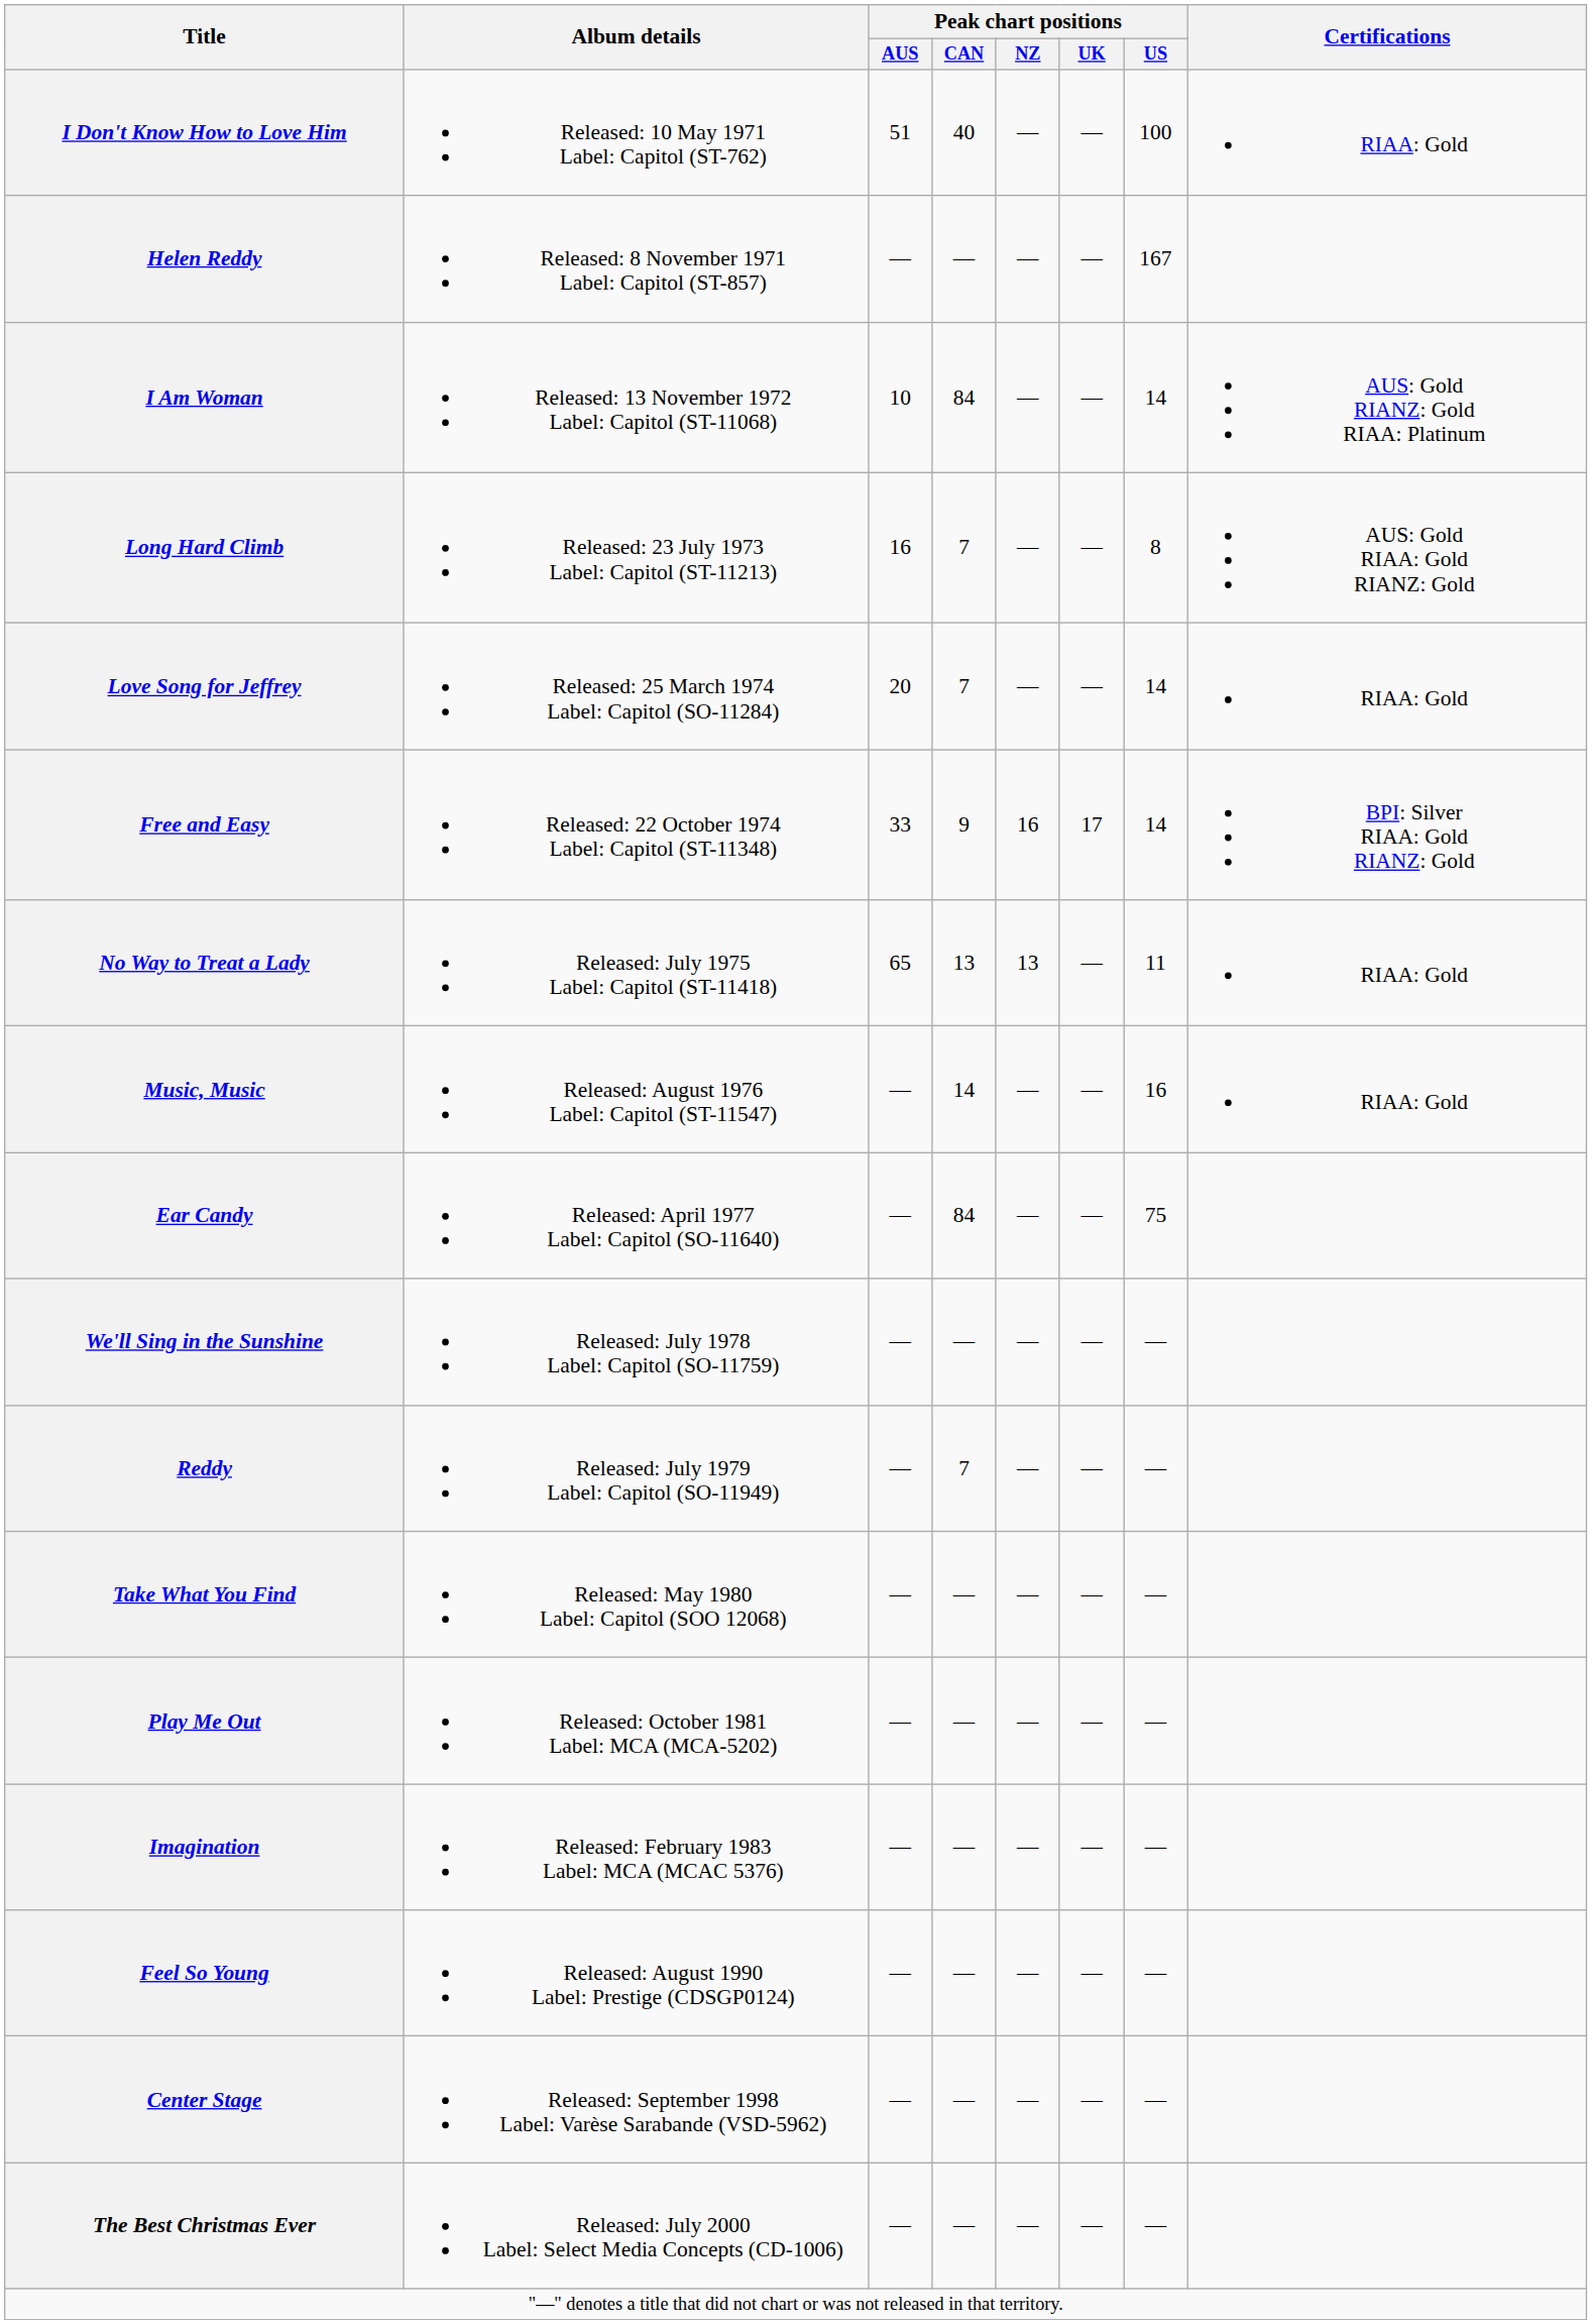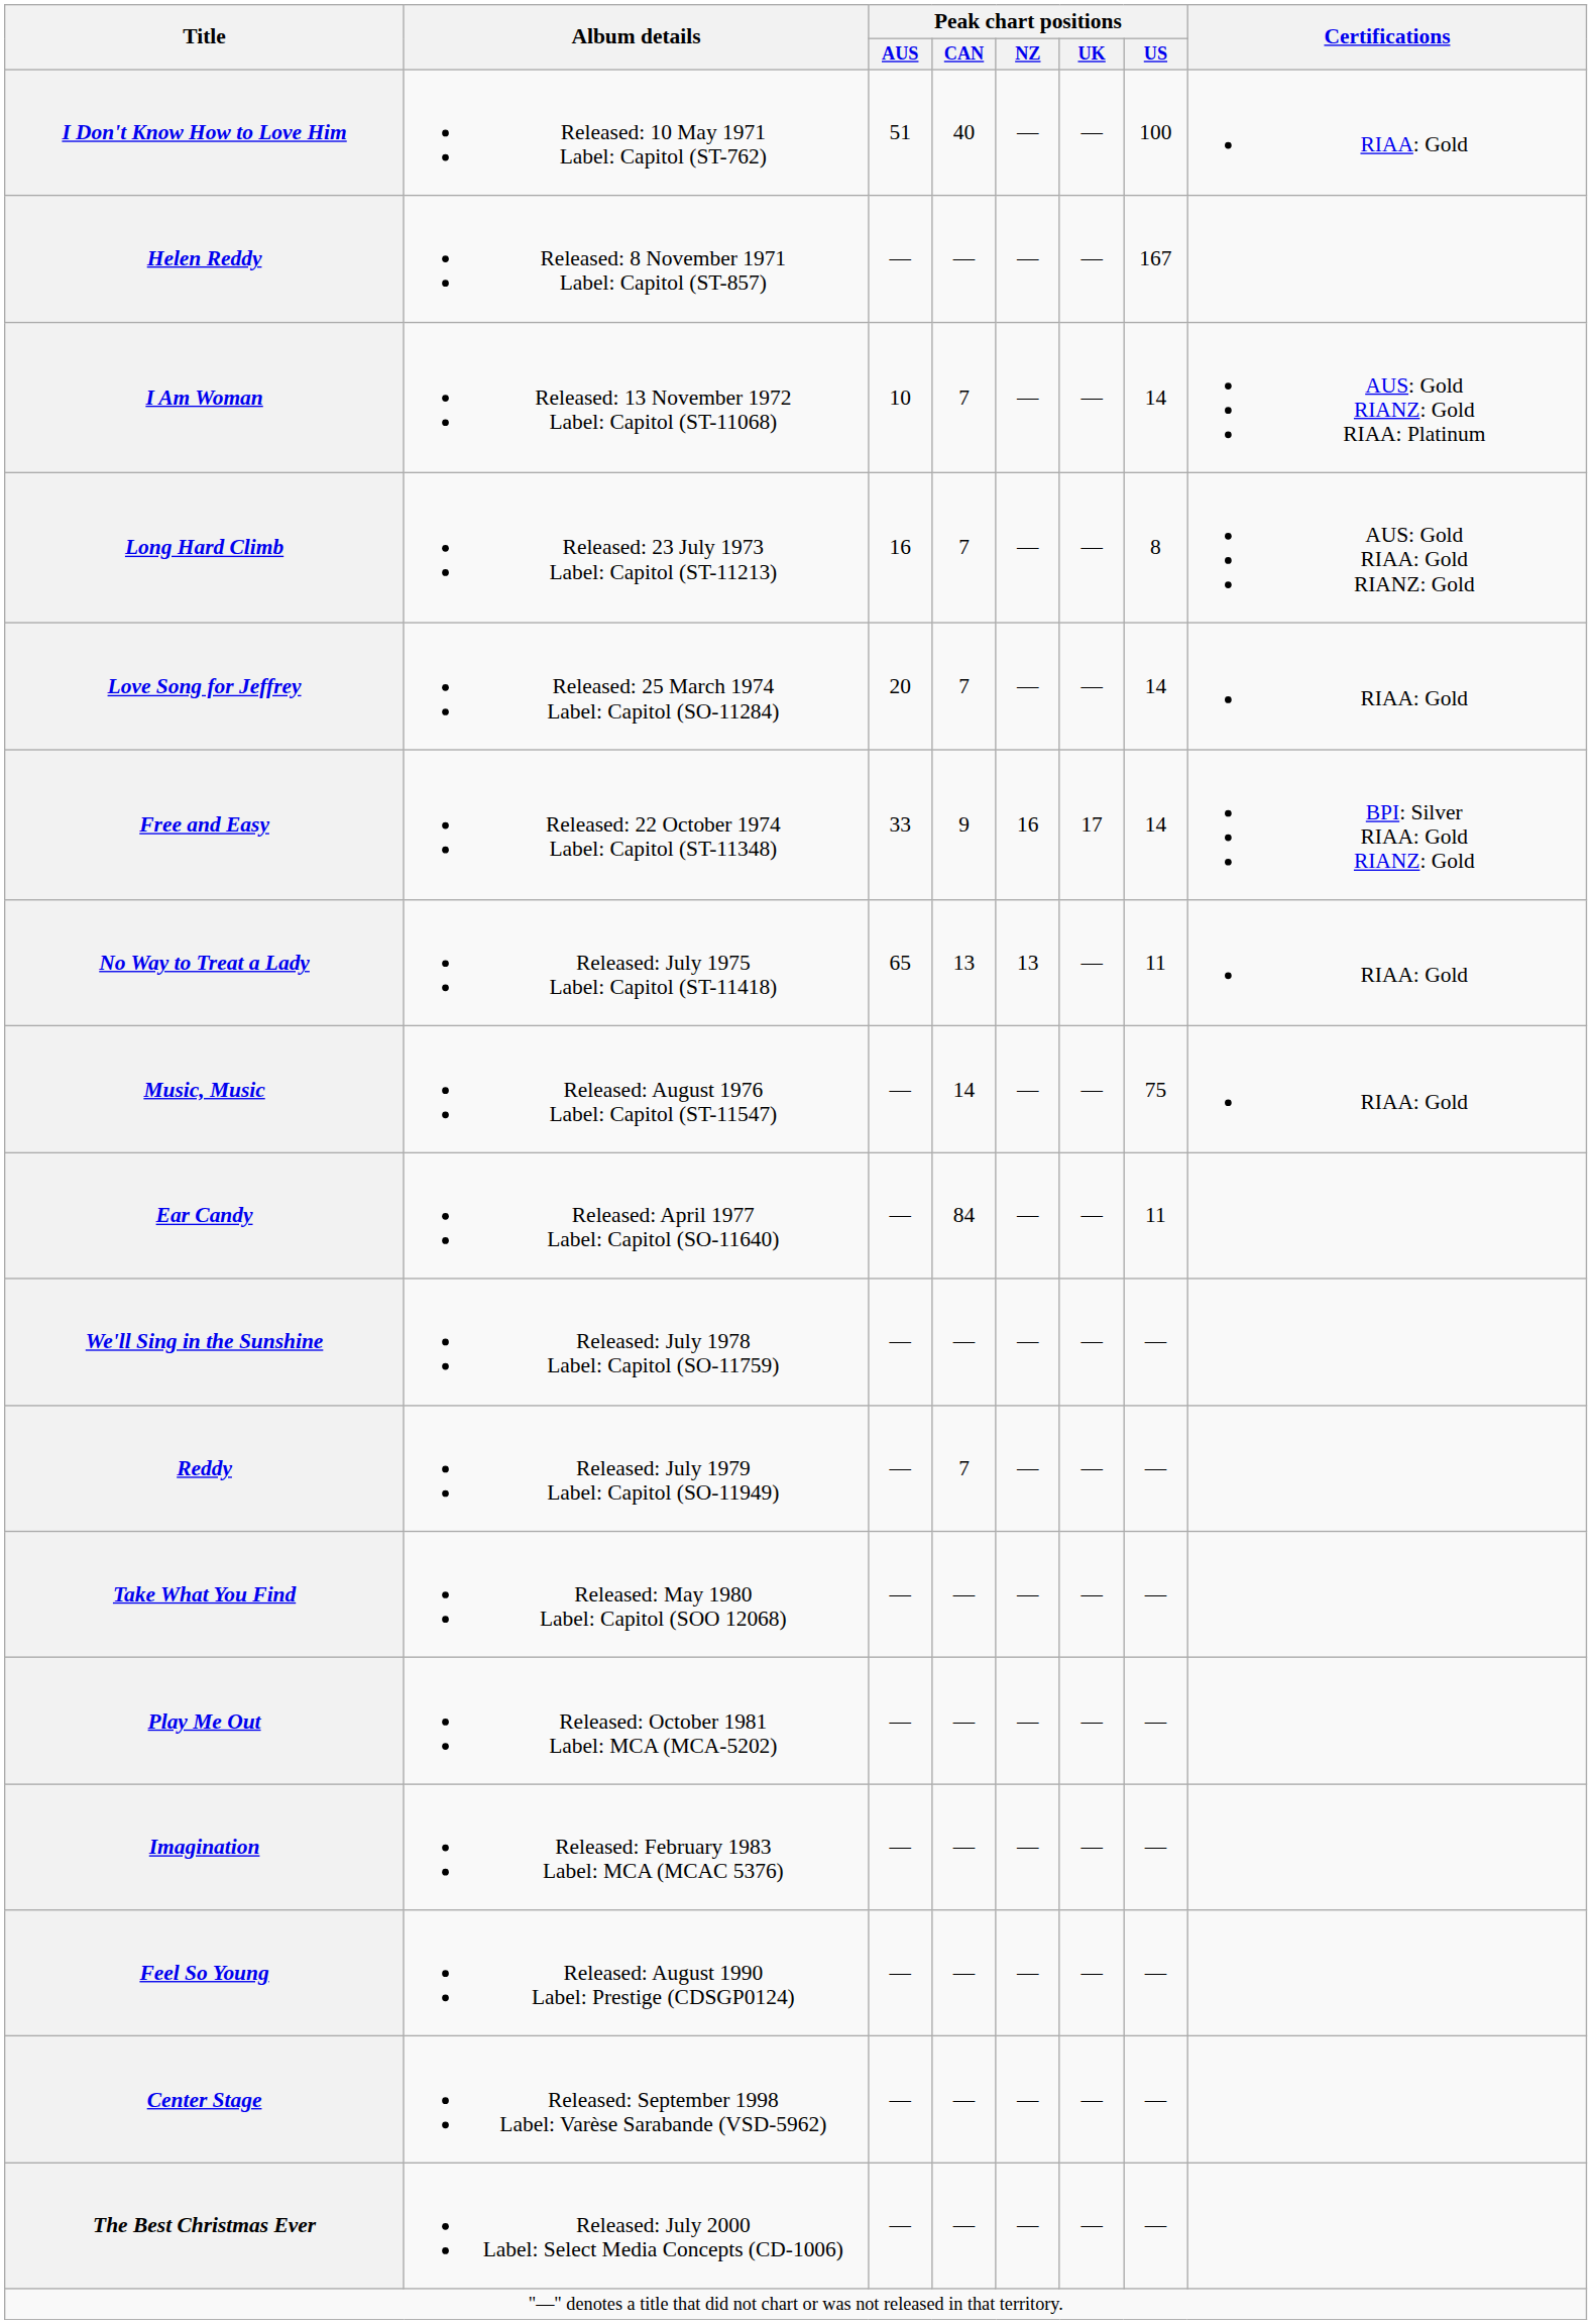 <table class="wikitable plainrowheaders" style="text-align:center;">
 <tr>
 <th style="width:18em;" rowspan="2">Title</th>
 <th style="width:21em;" rowspan="2">Album details</th>
 <th colspan="5">Peak chart positions</th>
 <th style="width:18em;" rowspan="2"><a href='#'>Certifications</a></th>
 </tr>
 <tr>
 <th style="width:3em;font-size:85%"><a href='#'>AUS</a><br></th>
 <th style="width:3em;font-size:85%"><a href='#'>CAN</a><br></th>
 <th style="width:3em;font-size:85%"><a href='#'>NZ</a><br></th>
 <th style="width:3em;font-size:85%"><a href='#'>UK</a><br></th>
 <th style="width:3em;font-size:85%"><a href='#'>US</a><br></th>
 </tr>
 <tr>
 <th scope="row"><em><a href='#'>I Don't Know How to Love Him</a></em></th>
 <td><br><ul><li>Released: 10 May 1971</li><li>Label: Capitol (ST-762)</li></ul></td>
 <td align="center">51</td>
 <td align="center">40</td>
 <td align="center">—</td>
 <td align="center">—</td>
 <td align="center">100</td>
 <td><br><ul><li><a href='#'>RIAA</a>: Gold</li></ul></td>
 </tr>
 <tr>
 <th scope="row"><em><a href='#'>Helen Reddy</a></em></th>
 <td><br><ul><li>Released: 8 November 1971</li><li>Label: Capitol (ST-857)</li></ul></td>
 <td align="center">—</td>
 <td align="center">—</td>
 <td align="center">—</td>
 <td align="center">—</td>
 <td align="center">167</td>
 <td></td>
 </tr>
 <tr>
 <th scope="row"><em><a href='#'>I Am Woman</a></em></th>
 <td><br><ul><li>Released: 13 November 1972</li><li>Label: Capitol (ST-11068)</li></ul></td>
 <td align="center">10</td>
-<td align="center">84</td>
+<td align="center">7</td>
 <td align="center">—</td>
 <td align="center">—</td>
 <td align="center">14</td>
 <td><br><ul><li><a href='#'>AUS</a>: Gold</li><li><a href='#'>RIANZ</a>: Gold</li><li>RIAA: Platinum</li></ul></td>
 </tr>
 <tr>
 <th scope="row"><em><a href='#'>Long Hard Climb</a></em></th>
 <td><br><ul><li>Released: 23 July 1973</li><li>Label: Capitol (ST-11213)</li></ul></td>
 <td align="center">16</td>
 <td align="center">7</td>
 <td align="center">—</td>
 <td align="center">—</td>
 <td align="center">8</td>
 <td><br><ul><li>AUS: Gold</li><li>RIAA: Gold</li><li>RIANZ: Gold</li></ul></td>
 </tr>
 <tr>
 <th scope="row"><em><a href='#'>Love Song for Jeffrey</a></em></th>
 <td><br><ul><li>Released: 25 March 1974</li><li>Label: Capitol (SO-11284)</li></ul></td>
 <td align="center">20</td>
 <td align="center">7</td>
 <td align="center">—</td>
 <td align="center">—</td>
 <td align="center">14</td>
 <td><br><ul><li>RIAA: Gold</li></ul></td>
 </tr>
 <tr>
 <th scope="row"><em><a href='#'>Free and Easy</a></em></th>
 <td><br><ul><li>Released: 22 October 1974</li><li>Label: Capitol (ST-11348)</li></ul></td>
 <td align="center">33</td>
 <td align="center">9</td>
 <td align="center">16</td>
 <td align="center">17</td>
 <td align="center">14</td>
 <td><br><ul><li><a href='#'>BPI</a>: Silver</li><li>RIAA: Gold</li><li><a href='#'>RIANZ</a>: Gold</li></ul></td>
 </tr>
 <tr>
 <th scope="row"><em><a href='#'>No Way to Treat a Lady</a></em></th>
 <td><br><ul><li>Released: July 1975</li><li>Label: Capitol (ST-11418)</li></ul></td>
 <td align="center">65</td>
 <td align="center">13</td>
 <td align="center">13</td>
 <td align="center">—</td>
 <td align="center">11</td>
 <td><br><ul><li>RIAA: Gold</li></ul></td>
 </tr>
 <tr>
 <th scope="row"><em><a href='#'>Music, Music</a></em></th>
 <td><br><ul><li>Released: August 1976</li><li>Label: Capitol (ST-11547)</li></ul></td>
 <td align="center">—</td>
 <td align="center">14</td>
 <td align="center">—</td>
 <td align="center">—</td>
-<td align="center">16</td>
+<td align="center">75</td>
 <td><br><ul><li>RIAA: Gold</li></ul></td>
 </tr>
 <tr>
 <th scope="row"><em><a href='#'>Ear Candy</a></em></th>
 <td><br><ul><li>Released: April 1977</li><li>Label: Capitol (SO-11640)</li></ul></td>
 <td align="center">—</td>
 <td align="center">84</td>
 <td align="center">—</td>
 <td align="center">—</td>
-<td align="center">75</td>
+<td align="center">11</td>
 <td></td>
 </tr>
 <tr>
 <th scope="row"><em><a href='#'>We'll Sing in the Sunshine</a></em></th>
 <td><br><ul><li>Released: July 1978</li><li>Label: Capitol (SO-11759)</li></ul></td>
 <td align="center">—</td>
 <td align="center">—</td>
 <td align="center">—</td>
 <td align="center">—</td>
 <td align="center">—</td>
 <td></td>
 </tr>
 <tr>
 <th scope="row"><em><a href='#'>Reddy</a></em></th>
 <td><br><ul><li>Released: July 1979</li><li>Label: Capitol (SO-11949)</li></ul></td>
 <td align="center">—</td>
 <td align="center">7</td>
 <td align="center">—</td>
 <td align="center">—</td>
 <td align="center">—</td>
 <td></td>
 </tr>
 <tr>
 <th scope="row"><em><a href='#'>Take What You Find</a></em></th>
 <td><br><ul><li>Released: May 1980</li><li>Label: Capitol (SOO 12068)</li></ul></td>
 <td align="center">—</td>
 <td align="center">—</td>
 <td align="center">—</td>
 <td align="center">—</td>
 <td align="center">—</td>
 <td></td>
 </tr>
 <tr>
 <th scope="row"><em><a href='#'>Play Me Out</a></em></th>
 <td><br><ul><li>Released: October 1981</li><li>Label: MCA (MCA-5202)</li></ul></td>
 <td align="center">—</td>
 <td align="center">—</td>
 <td align="center">—</td>
 <td align="center">—</td>
 <td align="center">—</td>
 <td></td>
 </tr>
 <tr>
 <th scope="row"><em><a href='#'>Imagination</a></em></th>
 <td><br><ul><li>Released: February 1983</li><li>Label: MCA (MCAC 5376)</li></ul></td>
 <td align="center">—</td>
 <td align="center">—</td>
 <td align="center">—</td>
 <td align="center">—</td>
 <td align="center">—</td>
 <td></td>
 </tr>
 <tr>
 <th scope="row"><em><a href='#'>Feel So Young</a></em></th>
 <td><br><ul><li>Released: August 1990</li><li>Label: Prestige (CDSGP0124)</li></ul></td>
 <td align="center">—</td>
 <td align="center">—</td>
 <td align="center">—</td>
 <td align="center">—</td>
 <td align="center">—</td>
 <td></td>
 </tr>
 <tr>
 <th scope="row"><em><a href='#'>Center Stage</a></em></th>
 <td><br><ul><li>Released: September 1998</li><li>Label: Varèse Sarabande (VSD-5962)</li></ul></td>
 <td align="center">—</td>
 <td align="center">—</td>
 <td align="center">—</td>
 <td align="center">—</td>
 <td align="center">—</td>
 <td></td>
 </tr>
 <tr>
 <th scope="row"><em>The Best Christmas Ever</em></th>
 <td><br><ul><li>Released: July 2000</li><li>Label: Select Media Concepts (CD-1006)</li></ul></td>
 <td align="center">—</td>
 <td align="center">—</td>
 <td align="center">—</td>
 <td align="center">—</td>
 <td align="center">—</td>
 <td></td>
 </tr>
 <tr>
 <td colspan="19" style="text-align:center; font-size:85%">"—" denotes a title that did not chart or was not released in that territory.</td>
 </tr>
 </table>
